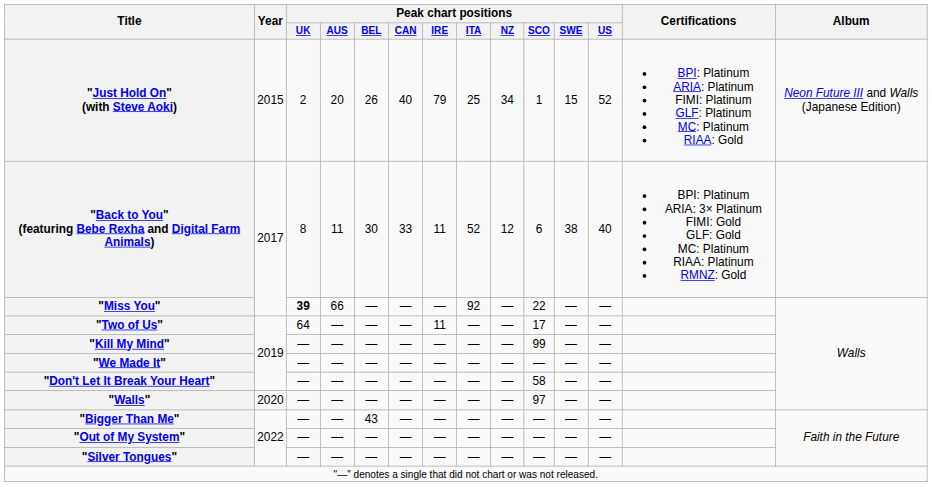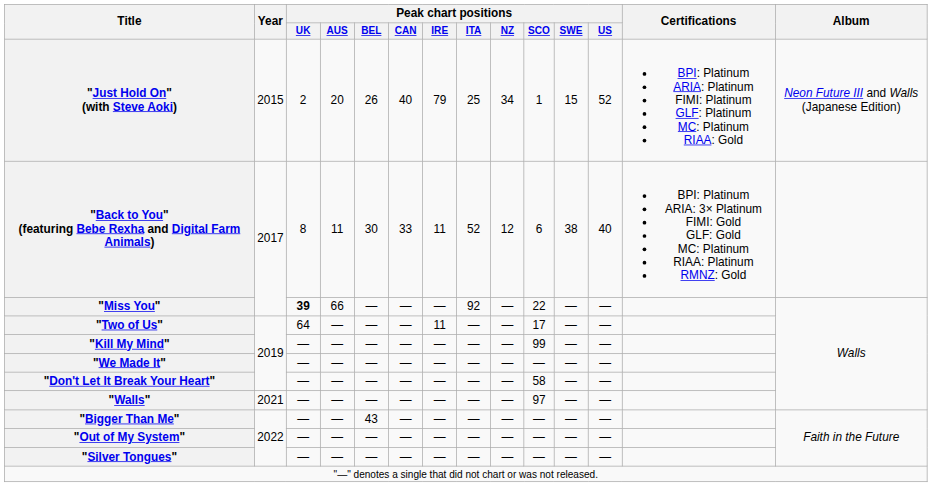 <table class="wikitable plainrowheaders" style="text-align:center;">
 <tr>
 <th scope="col" rowspan="2" style="width:22em;">Title</th>
 <th scope="col" rowspan="2" style="width:1em;">Year</th>
 <th scope="col" colspan="10">Peak chart positions</th>
 <th scope="col" rowspan="2" style="width:13em;">Certifications</th>
 <th scope="col" rowspan="2" style="width:13em;">Album</th>
 </tr>
 <tr>
 <th scope="col" style="width:3em;font-size:85%;"><a href='#'>UK</a><br></th>
 <th scope="col" style="width:3em;font-size:85%;"><a href='#'>AUS</a><br></th>
 <th scope="col" style="width:3em;font-size:85%;"><a href='#'>BEL</a><br></th>
 <th scope="col" style="width:3em;font-size:85%;"><a href='#'>CAN</a><br></th>
 <th scope="col" style="width:3em;font-size:85%;"><a href='#'>IRE</a><br></th>
 <th scope="col" style="width:3em;font-size:85%;"><a href='#'>ITA</a><br></th>
 <th scope="col" style="width:3em;font-size:85%;"><a href='#'>NZ</a><br></th>
 <th scope="col" style="width:2.5em;font-size:85%;"><a href='#'>SCO</a><br></th>
 <th scope="col" style="width:3em;font-size:85%;"><a href='#'>SWE</a><br></th>
 <th scope="col" style="width:3em;font-size:85%;"><a href='#'>US</a><br></th>
 </tr>
 <tr>
 <th scope="row">"<a href='#'>Just Hold On</a>"<br><span>(with <a href='#'>Steve Aoki</a>)</span></th>
 <td>2015</td>
 <td>2</td>
 <td>20</td>
 <td>26</td>
 <td>40</td>
 <td>79</td>
 <td>25</td>
 <td>34</td>
 <td>1</td>
 <td>15</td>
 <td>52</td>
 <td><br><ul><li><a href='#'>BPI</a>: Platinum</li><li><a href='#'>ARIA</a>: Platinum</li><li>FIMI: Platinum</li><li><a href='#'>GLF</a>: Platinum</li><li><a href='#'>MC</a>: Platinum</li><li><a href='#'>RIAA</a>: Gold</li></ul></td>
 <td><em><a href='#'>Neon Future III</a></em> and <em>Walls</em> (Japanese Edition)</td>
 </tr>
 <tr>
 <th scope="row">"<a href='#'>Back to You</a>"<br><span>(featuring <a href='#'>Bebe Rexha</a> and <a href='#'>Digital Farm Animals</a>)</span></th>
 <td rowspan="2">2017</td>
 <td>8</td>
 <td>11</td>
 <td>30</td>
 <td>33</td>
 <td>11</td>
 <td>52</td>
 <td>12</td>
 <td>6</td>
 <td>38</td>
 <td>40</td>
 <td><br><ul><li>BPI: Platinum</li><li>ARIA: 3× Platinum</li><li>FIMI: Gold</li><li>GLF: Gold</li><li>MC: Platinum</li><li>RIAA: Platinum</li><li><a href='#'>RMNZ</a>: Gold</li></ul></td>
 <td></td>
 </tr>
 <tr>
 <th scope="row">"<a href='#'>Miss You</a>"</th>
 <td><strong>39</strong></td>
 <td>66</td>
 <td>—</td>
 <td>—</td>
 <td>—</td>
 <td>92</td>
 <td>—</td>
 <td>22</td>
 <td>—</td>
 <td>—</td>
 <td></td>
 <td rowspan="6"><em>Walls</em></td>
 </tr>
 <tr>
 <th scope="row">"<a href='#'>Two of Us</a>"</th>
 <td rowspan="4">2019</td>
 <td>64</td>
 <td>—</td>
 <td>—</td>
 <td>—</td>
 <td>11</td>
 <td>—</td>
 <td>—</td>
 <td>17</td>
 <td>—</td>
 <td>—</td>
 <td></td>
 </tr>
 <tr>
 <th scope="row">"<a href='#'>Kill My Mind</a>"</th>
 <td>—</td>
 <td>—</td>
 <td>—</td>
 <td>—</td>
 <td>—</td>
 <td>—</td>
 <td>—</td>
 <td>99</td>
 <td>—</td>
 <td>—</td>
 <td></td>
 </tr>
 <tr>
 <th scope="row">"<a href='#'>We Made It</a>"</th>
 <td>—</td>
 <td>—</td>
 <td>—</td>
 <td>—</td>
 <td>—</td>
 <td>—</td>
 <td>—</td>
 <td>—</td>
 <td>—</td>
 <td>—</td>
 <td></td>
 </tr>
 <tr>
 <th scope="row">"<a href='#'>Don't Let It Break Your Heart</a>"</th>
 <td>—</td>
 <td>—</td>
 <td>—</td>
 <td>—</td>
 <td>—</td>
 <td>—</td>
 <td>—</td>
 <td>58</td>
 <td>—</td>
 <td>—</td>
 <td></td>
 </tr>
 <tr>
 <th scope="row">"<a href='#'>Walls</a>"</th>
-<td>2020</td>
+<td>2021</td>
 <td>—</td>
 <td>—</td>
 <td>—</td>
 <td>—</td>
 <td>—</td>
 <td>—</td>
 <td>—</td>
 <td>97</td>
 <td>—</td>
 <td>—</td>
 <td></td>
 </tr>
 <tr>
 <th scope="row">"<a href='#'>Bigger Than Me</a>"</th>
 <td rowspan="3">2022</td>
 <td>—</td>
 <td>—</td>
 <td>43</td>
 <td>—</td>
 <td>—</td>
 <td>—</td>
 <td>—</td>
 <td>—</td>
 <td>—</td>
 <td>—</td>
 <td></td>
 <td rowspan="3"><em>Faith in the Future</em></td>
 </tr>
 <tr>
 <th scope="row">"<a href='#'>Out of My System</a>"</th>
 <td>—</td>
 <td>—</td>
 <td>—</td>
 <td>—</td>
 <td>—</td>
 <td>—</td>
 <td>—</td>
 <td>—</td>
 <td>—</td>
 <td>—</td>
 <td></td>
 </tr>
 <tr>
 <th scope="row">"<a href='#'>Silver Tongues</a>"</th>
 <td>—</td>
 <td>—</td>
 <td>—</td>
 <td>—</td>
 <td>—</td>
 <td>—</td>
 <td>—</td>
 <td>—</td>
 <td>—</td>
 <td>—</td>
 <td></td>
 </tr>
 <tr>
 <td colspan="23" style="font-size:85%;">"—" denotes a single that did not chart or was not released.</td>
 </tr>
 </table>
